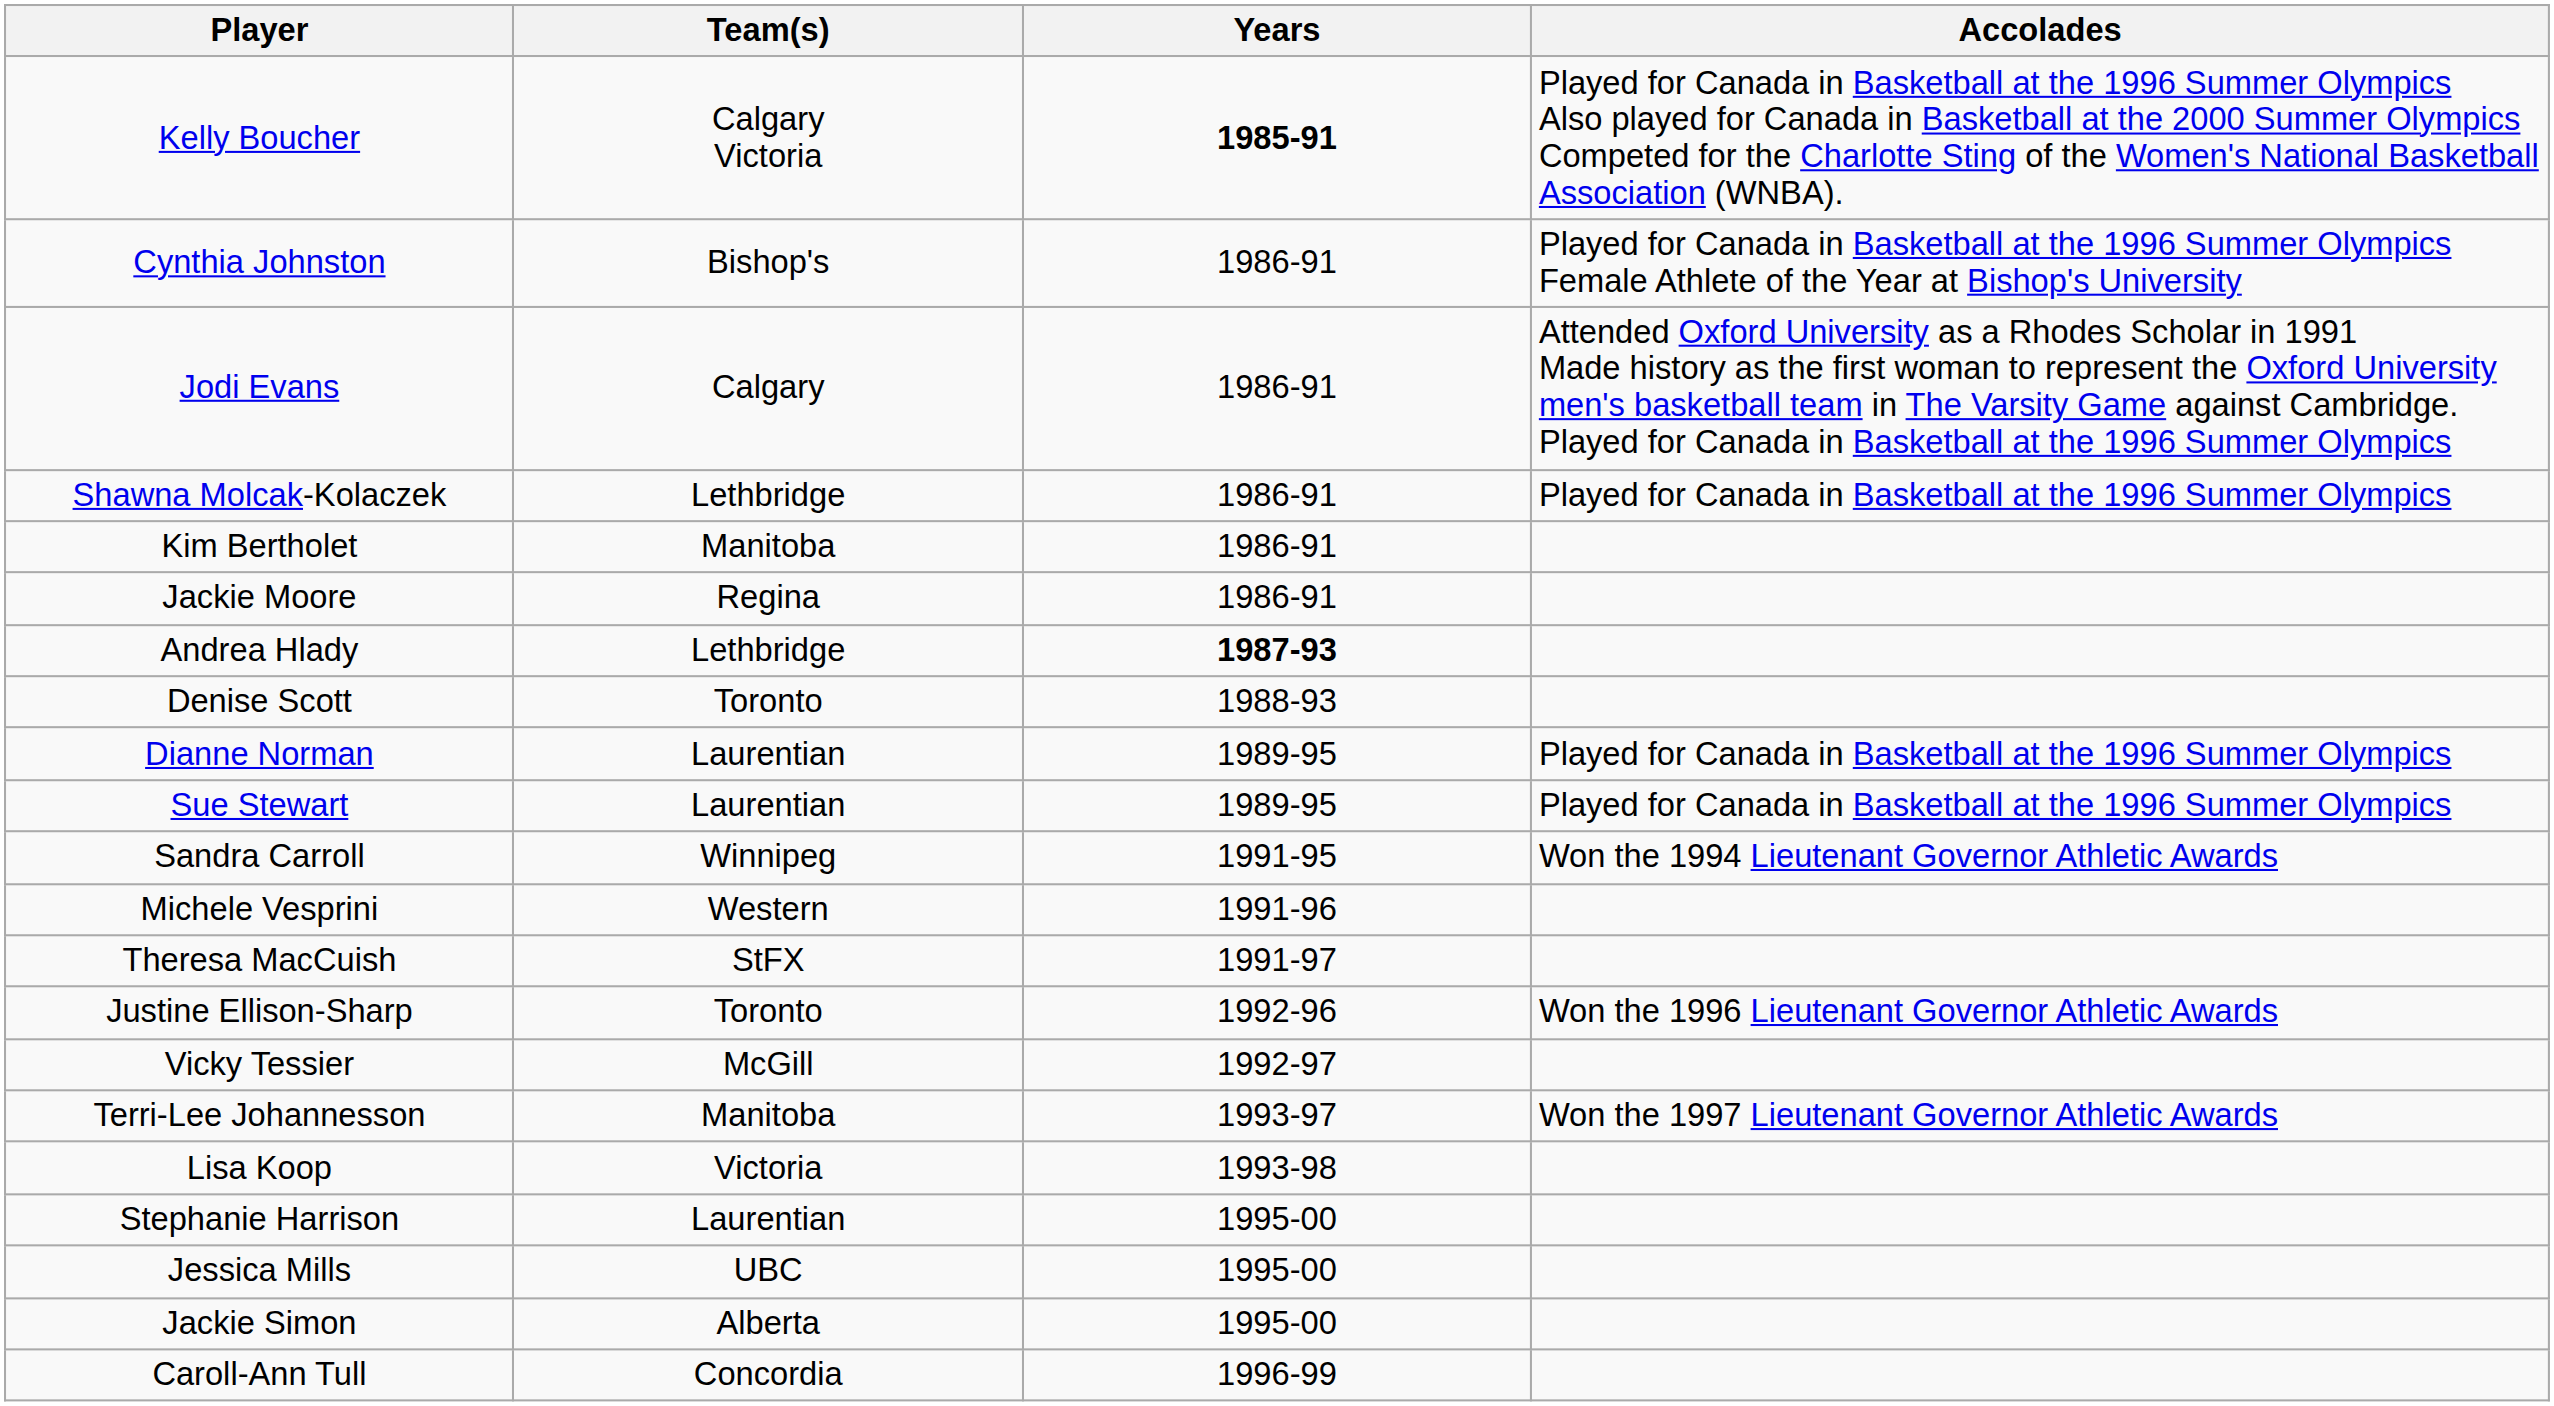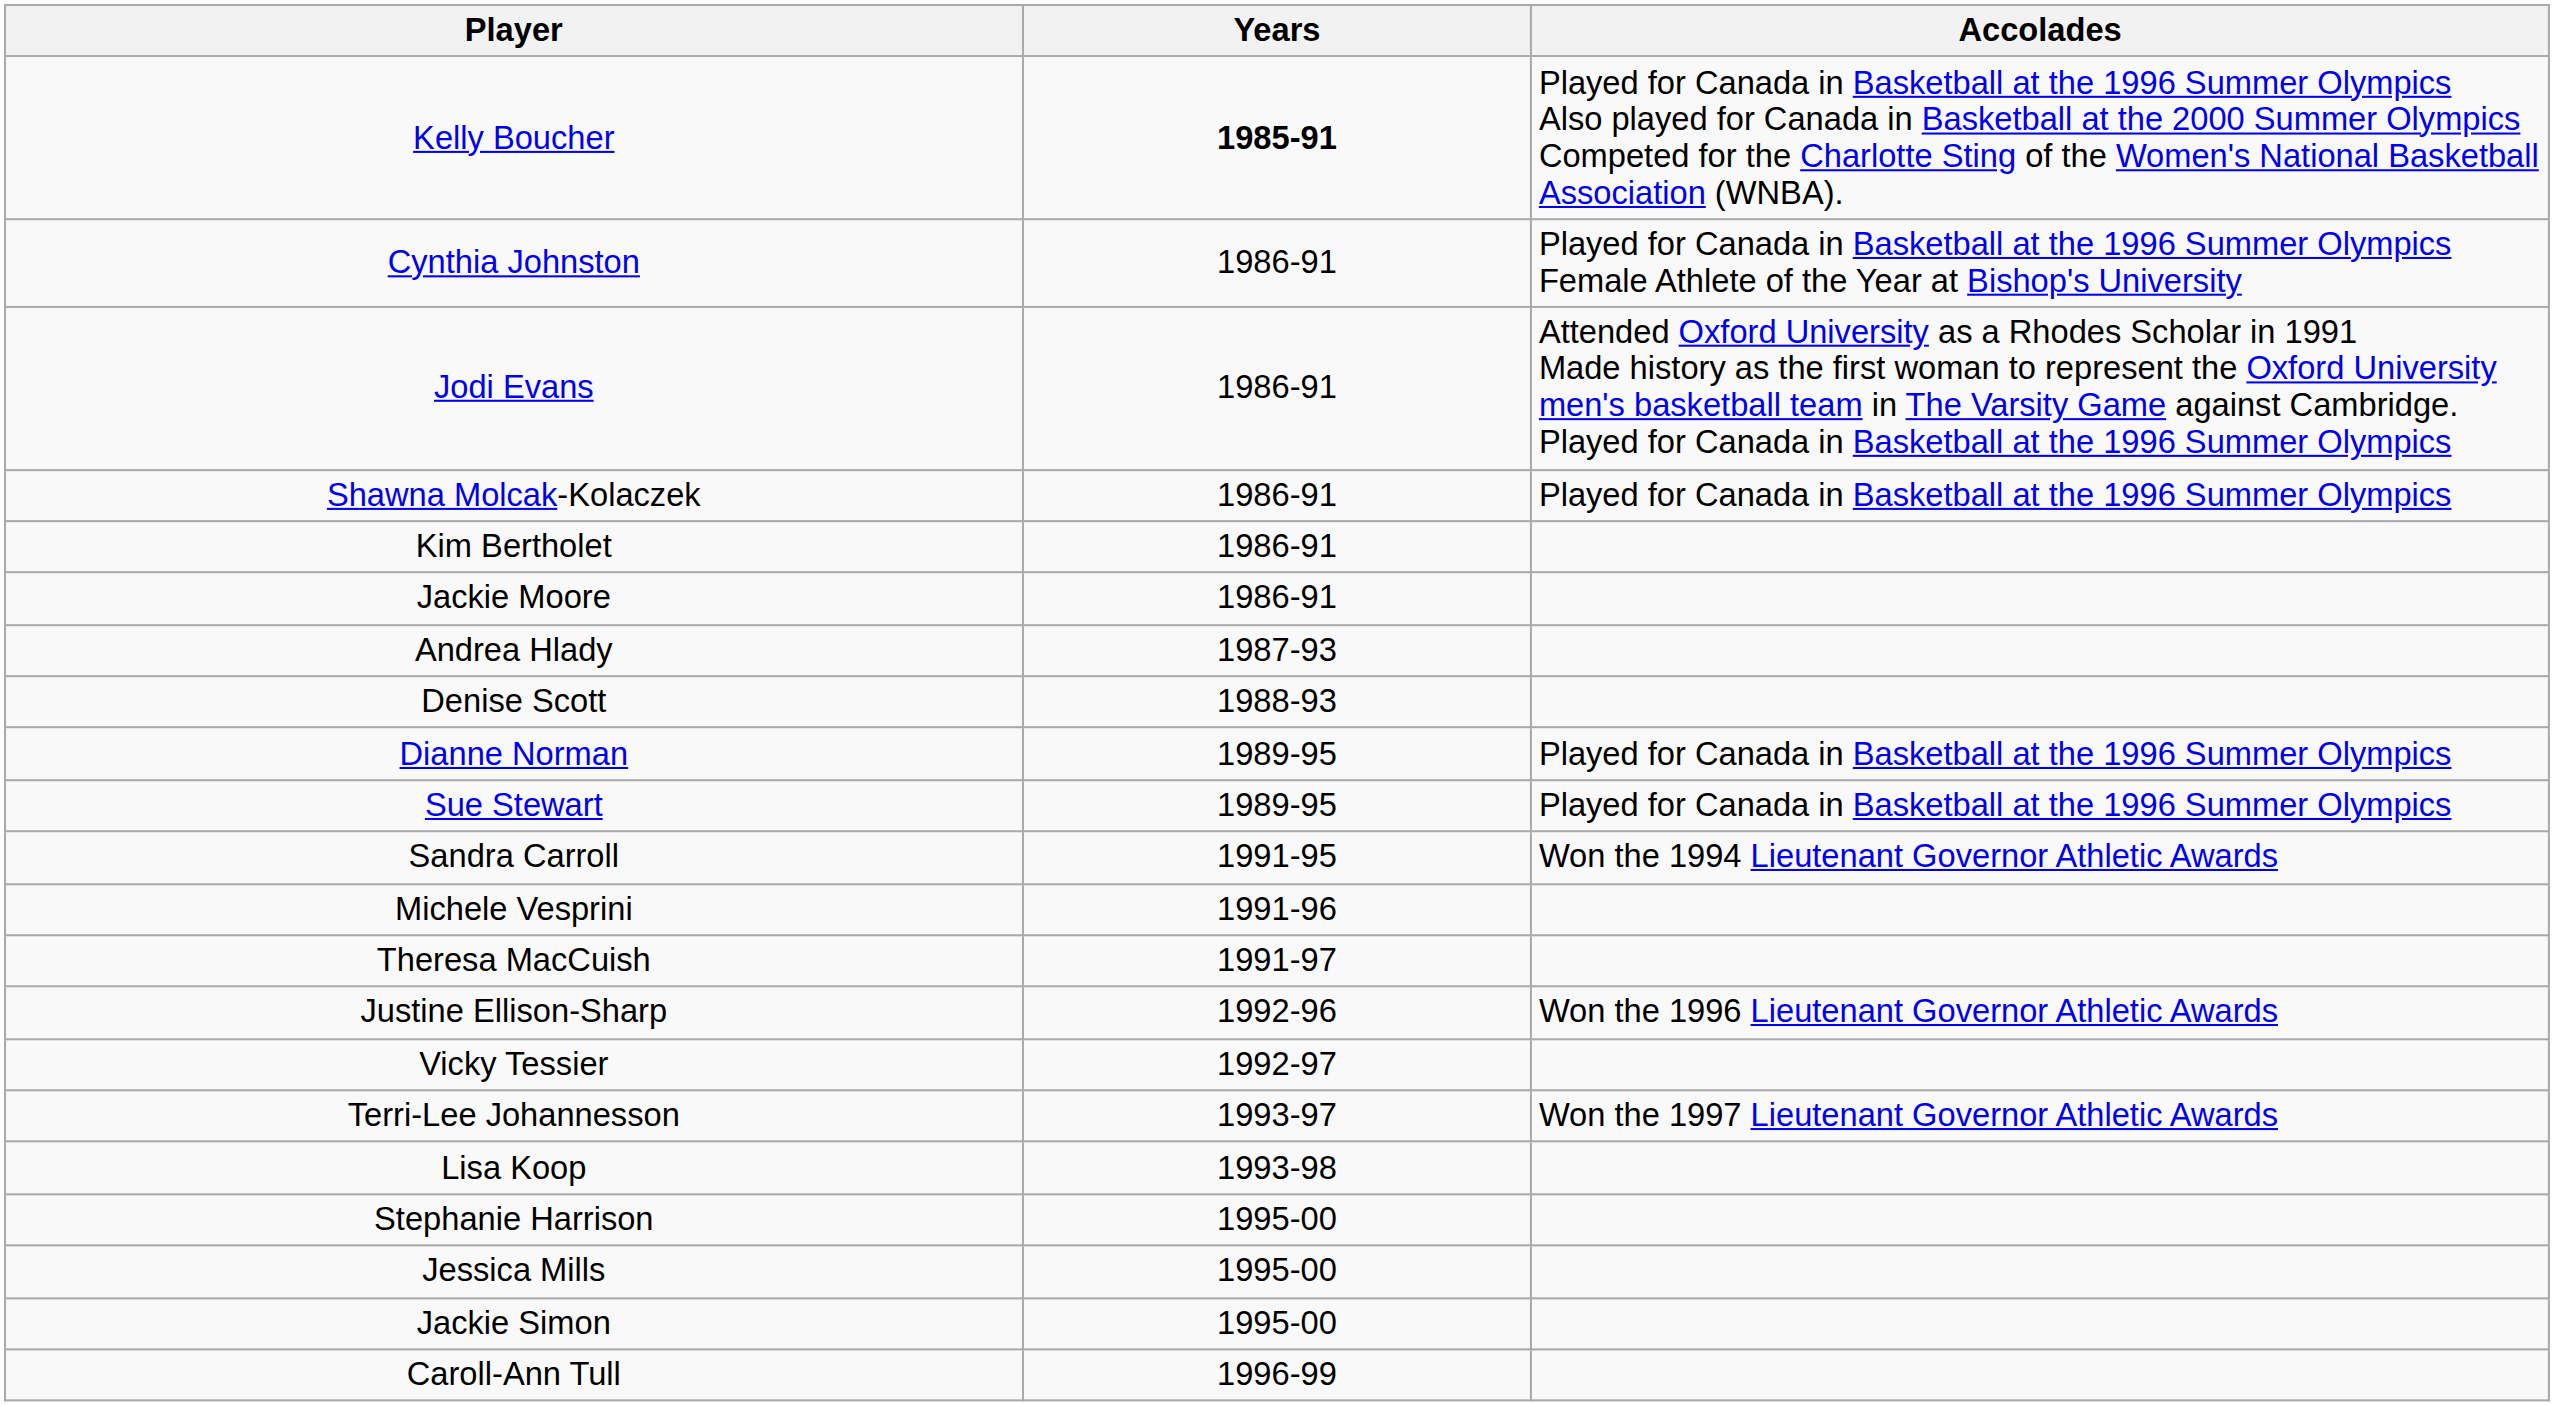 <table class="wikitable" style="text-align:center">
 <tr>
 <th>Player</th>
-<th style="width: 20%;">Team(s)</th>
 <th style="width: 20%;">Years</th>
 <th style="width: 40%;">Accolades</th>
 </tr>
 <tr>
 <td><a href='#'>Kelly Boucher</a></td>
-<td>Calgary<br>Victoria</td>
 <td><strong>1985-91</strong></td>
 <td style="text-align:left;">Played for Canada in <a href='#'>Basketball at the 1996 Summer Olympics</a><br>Also played for Canada in <a href='#'>Basketball at the 2000 Summer Olympics</a><br>Competed for the <a href='#'>Charlotte Sting</a> of the <a href='#'>Women's National Basketball Association</a> (WNBA).</td>
 </tr>
 <tr>
 <td><a href='#'>Cynthia Johnston</a></td>
-<td>Bishop's</td>
 <td>1986-91</td>
 <td style="text-align:left;">Played for Canada in <a href='#'>Basketball at the 1996 Summer Olympics</a><br>Female Athlete of the Year at <a href='#'>Bishop's University</a></td>
 </tr>
 <tr>
 <td><a href='#'>Jodi Evans</a></td>
-<td>Calgary</td>
 <td>1986-91</td>
 <td style="text-align:left;">Attended <a href='#'>Oxford University</a> as a Rhodes Scholar in 1991<br>Made history as the first woman to represent the <a href='#'>Oxford University men's basketball team</a> in <a href='#'>The Varsity Game</a> against Cambridge.<br>Played for Canada in <a href='#'>Basketball at the 1996 Summer Olympics</a></td>
 </tr>
 <tr>
 <td><a href='#'>Shawna Molcak</a>-Kolaczek</td>
-<td>Lethbridge</td>
 <td>1986-91</td>
 <td style="text-align:left;">Played for Canada in <a href='#'>Basketball at the 1996 Summer Olympics</a></td>
 </tr>
 <tr>
 <td>Kim Bertholet</td>
-<td>Manitoba</td>
 <td>1986-91</td>
 <td style="text-align:left;"></td>
 </tr>
 <tr>
 <td>Jackie Moore</td>
-<td>Regina</td>
 <td>1986-91</td>
 <td style="text-align:left;"></td>
 </tr>
 <tr>
 <td>Andrea Hlady</td>
-<td>Lethbridge</td>
-<td><strong>1987-93</strong></td>
+<td>1987-93</td>
 <td style="text-align:left;"></td>
 </tr>
 <tr>
 <td>Denise Scott</td>
-<td>Toronto</td>
 <td>1988-93</td>
 <td style="text-align:left;"></td>
 </tr>
 <tr>
 <td><a href='#'>Dianne Norman</a></td>
-<td>Laurentian</td>
 <td>1989-95</td>
 <td style="text-align:left;">Played for Canada in <a href='#'>Basketball at the 1996 Summer Olympics</a></td>
 </tr>
 <tr>
 <td><a href='#'>Sue Stewart</a></td>
-<td>Laurentian</td>
 <td>1989-95</td>
 <td style="text-align:left;">Played for Canada in <a href='#'>Basketball at the 1996 Summer Olympics</a></td>
 </tr>
 <tr>
 <td>Sandra Carroll</td>
-<td>Winnipeg</td>
 <td>1991-95</td>
 <td style="text-align:left;">Won the 1994 <a href='#'>Lieutenant Governor Athletic Awards</a></td>
 </tr>
 <tr>
 <td>Michele Vesprini</td>
-<td>Western</td>
 <td>1991-96</td>
 <td style="text-align:left;"></td>
 </tr>
 <tr>
 <td>Theresa MacCuish</td>
-<td>StFX</td>
 <td>1991-97</td>
 <td style="text-align:left;"></td>
 </tr>
 <tr>
 <td>Justine Ellison-Sharp</td>
-<td>Toronto</td>
 <td>1992-96</td>
 <td style="text-align:left;">Won the 1996 <a href='#'>Lieutenant Governor Athletic Awards</a></td>
 </tr>
 <tr>
 <td>Vicky Tessier</td>
-<td>McGill</td>
 <td>1992-97</td>
 <td style="text-align:left;"></td>
 </tr>
 <tr>
 <td>Terri-Lee Johannesson</td>
-<td>Manitoba</td>
 <td>1993-97</td>
 <td style="text-align:left;">Won the 1997 <a href='#'>Lieutenant Governor Athletic Awards</a></td>
 </tr>
 <tr>
 <td>Lisa Koop</td>
-<td>Victoria</td>
 <td>1993-98</td>
 <td style="text-align:left;"></td>
 </tr>
 <tr>
 <td>Stephanie Harrison</td>
-<td>Laurentian</td>
 <td>1995-00</td>
 <td style="text-align:left;"></td>
 </tr>
 <tr>
 <td>Jessica Mills</td>
-<td>UBC</td>
 <td>1995-00</td>
 <td style="text-align:left;"></td>
 </tr>
 <tr>
 <td>Jackie Simon</td>
-<td>Alberta</td>
 <td>1995-00</td>
 <td style="text-align:left;"></td>
 </tr>
 <tr>
 <td>Caroll-Ann Tull</td>
-<td>Concordia</td>
 <td>1996-99</td>
 <td style="text-align:left;"></td>
 </tr>
 </table>
